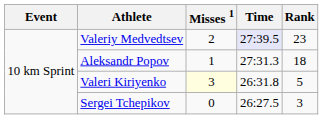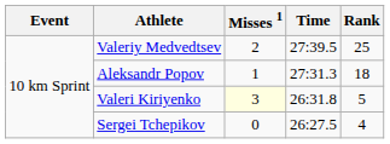 <table class="wikitable" style="font-size:90%">
 <tr>
 <th>Event</th>
 <th>Athlete</th>
 <th>Misses <sup>1</sup></th>
 <th>Time</th>
 <th>Rank</th>
 </tr>
 <tr>
 <td rowspan="4">10 km Sprint</td>
 <td> <a href='#'>Valeriy Medvedtsev</a></td>
 <td align="center">2</td>
-<td align="center" style="background: lavender;">27:39.5</td>
-<td align="center">23</td>
+<td align="center">27:39.5</td>
+<td align="center">25</td>
 </tr>
 <tr>
 <td> <a href='#'>Aleksandr Popov</a></td>
 <td align="center">1</td>
 <td align="center">27:31.3</td>
 <td align="center">18</td>
 </tr>
 <tr>
 <td> <a href='#'>Valeri Kiriyenko</a></td>
 <td align="center" style="background: lightyellow;">3</td>
 <td align="center">26:31.8</td>
 <td align="center">5</td>
 </tr>
 <tr>
 <td> <a href='#'>Sergei Tchepikov</a></td>
 <td align="center">0</td>
 <td align="center">26:27.5</td>
-<td align="center">3</td>
+<td align="center">4</td>
 </tr>
 </table>
